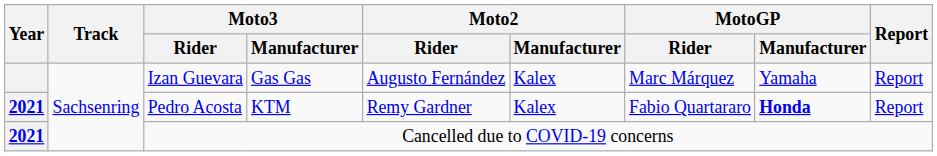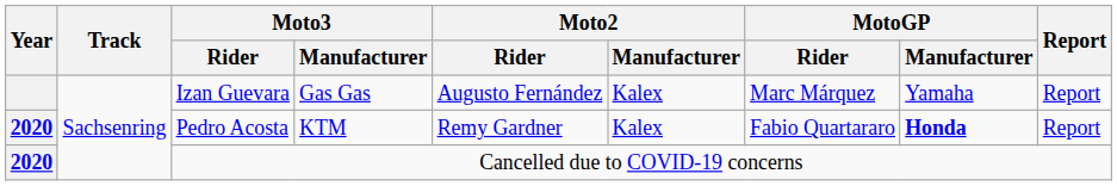 <table class="wikitable" style="font-size: 95%;">
 <tr>
 <th rowspan=2>Year</th>
 <th rowspan=2>Track</th>
 <th colspan=2>Moto3</th>
 <th colspan=2>Moto2</th>
 <th colspan=2>MotoGP</th>
 <th rowspan=2>Report</th>
 </tr>
 <tr>
 <th>Rider</th>
 <th>Manufacturer</th>
 <th>Rider</th>
 <th>Manufacturer</th>
 <th>Rider</th>
 <th>Manufacturer</th>
 </tr>
 <tr>
 <th></th>
 <td rowspan="3"><a href='#'>Sachsenring</a></td>
 <td> <a href='#'>Izan Guevara</a></td>
 <td><a href='#'>Gas Gas</a></td>
 <td> <a href='#'>Augusto Fernández</a></td>
 <td><a href='#'>Kalex</a></td>
 <td> <a href='#'>Marc Márquez</a></td>
 <td><a href='#'>Yamaha</a></td>
 <td><a href='#'>Report</a></td>
 </tr>
 <tr>
-<th><a href='#'>2021</a></th>
+<th><a href='#'>2020</a></th>
 <td> <a href='#'>Pedro Acosta</a></td>
 <td><a href='#'>KTM</a></td>
 <td> <a href='#'>Remy Gardner</a></td>
 <td><a href='#'>Kalex</a></td>
 <td> <a href='#'>Fabio Quartararo</a></td>
 <td><strong><a href='#'>Honda</a></strong></td>
 <td><a href='#'>Report</a></td>
 </tr>
 <tr>
-<th><a href='#'>2021</a></th>
+<th><a href='#'>2020</a></th>
 <td align=center colspan=7>Cancelled due to <a href='#'>COVID-19</a> concerns</td>
 </tr>
 </table>
